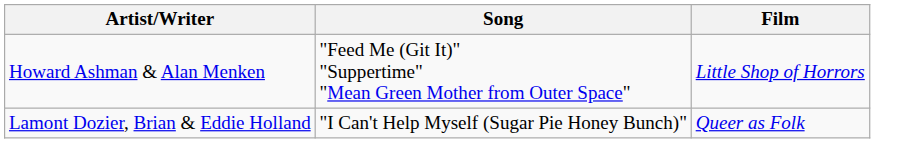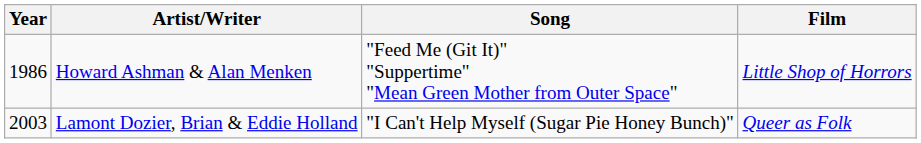 <table class="wikitable">
 <tr>
+<th>Year</th>
 <th>Artist/Writer</th>
 <th>Song</th>
 <th>Film</th>
 </tr>
 <tr>
+<td>1986</td>
 <td><a href='#'>Howard Ashman</a> & <a href='#'>Alan Menken</a></td>
 <td>"Feed Me (Git It)"<br>"Suppertime"<br>"<a href='#'>Mean Green Mother from Outer Space</a>"</td>
 <td><em><a href='#'>Little Shop of Horrors</a></em></td>
 </tr>
 <tr>
+<td>2003</td>
 <td><a href='#'>Lamont Dozier</a>, <a href='#'>Brian</a> & <a href='#'>Eddie Holland</a></td>
 <td>"I Can't Help Myself (Sugar Pie Honey Bunch)"</td>
 <td><em><a href='#'>Queer as Folk</a></em></td>
 </tr>
 </table>
